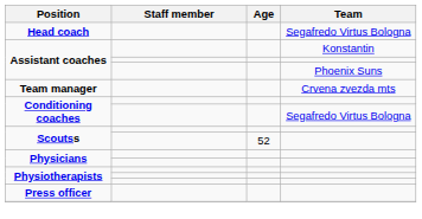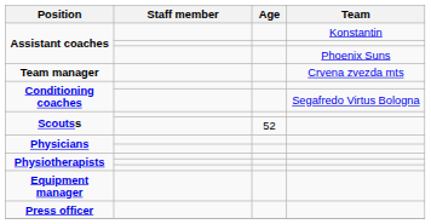 <table class="wikitable sortable" style="text-align:center; font-size:95%">
 <tr>
 <th scope="col" width="140px">Position</th>
 <th scope="col" width="180px">Staff member</th>
 <th scope="col" width="40px">Age</th>
 <th scope="col" width="180px">Team</th>
-</tr>
-<tr>
-<td><strong><a href='#'>Head coach</a></strong></td>
-<td> </td>
-<td></td>
-<td> <a href='#'>Segafredo Virtus Bologna</a></td>
 </tr>
 <tr>
 <td rowspan=3><strong>Assistant coaches</strong></td>
 <td> </td>
 <td></td>
 <td> <a href='#'>Konstantin</a></td>
 </tr>
 <tr>
 <td> </td>
 <td></td>
 <td></td>
 </tr>
 <tr>
 <td> </td>
 <td></td>
 <td> <a href='#'>Phoenix Suns</a></td>
 </tr>
 <tr>
 <td><strong>Team manager</strong></td>
 <td> </td>
 <td></td>
 <td> <a href='#'>Crvena zvezda mts</a></td>
 </tr>
 <tr>
 <td rowspan=2><strong><a href='#'>Conditioning coaches</a></strong></td>
 <td> </td>
 <td></td>
 <td></td>
 </tr>
 <tr>
 <td> </td>
 <td></td>
 <td> <a href='#'>Segafredo Virtus Bologna</a></td>
 </tr>
 <tr>
 <td rowspan=2><strong><a href='#'>Scouts</a>s</strong></td>
 <td> </td>
 <td></td>
 <td></td>
 </tr>
 <tr>
 <td> </td>
 <td>52</td>
 <td></td>
 </tr>
 <tr>
 <td rowspan=2><strong><a href='#'>Physicians</a></strong></td>
 <td> </td>
 <td></td>
 <td></td>
 </tr>
 <tr>
 <td> </td>
 <td></td>
 <td></td>
 </tr>
 <tr>
 <td rowspan=3><strong><a href='#'>Physiotherapists</a></strong></td>
 <td> </td>
 <td></td>
 <td></td>
 </tr>
 <tr>
 <td> </td>
 <td></td>
 <td></td>
 </tr>
 <tr>
 <td> </td>
 <td></td>
 <td></td>
 </tr>
 <tr>
+<td><strong><a href='#'>Equipment manager</a></strong></td>
+<td> </td>
+<td></td>
+<td></td>
+</tr>
+<tr>
 <td><strong><a href='#'>Press officer</a></strong></td>
 <td> </td>
 <td></td>
 <td></td>
 </tr>
 <tr>
 </tr>
 </table>
